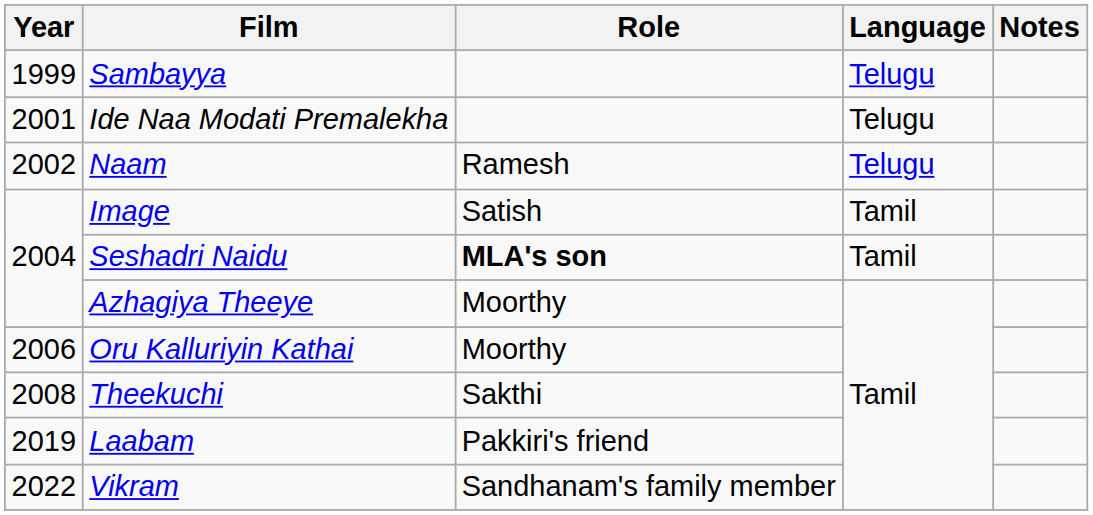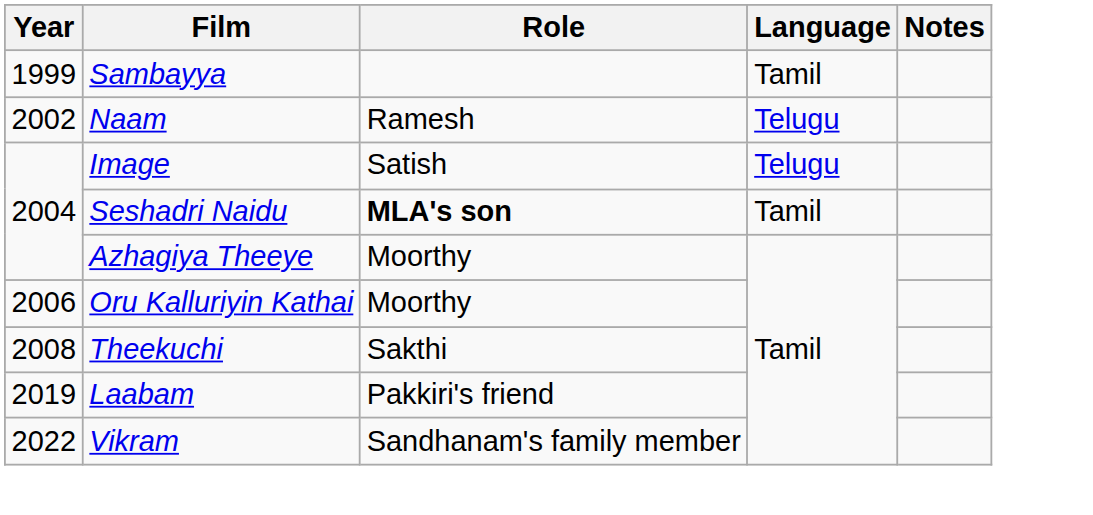 <table class="wikitable sortable">
 <tr>
 <th>Year</th>
 <th>Film</th>
 <th>Role</th>
 <th>Language</th>
 <th>Notes</th>
 </tr>
 <tr>
 <td>1999</td>
 <td><em><a href='#'>Sambayya</a></em></td>
 <td></td>
-<td><a href='#'>Telugu</a></td>
-<td></td>
-</tr>
-<tr>
-<td>2001</td>
-<td><em>Ide Naa Modati Premalekha</em></td>
-<td></td>
-<td>Telugu</td>
+<td>Tamil</td>
 <td></td>
 </tr>
 <tr>
 <td>2002</td>
 <td><em><a href='#'>Naam</a></em></td>
 <td>Ramesh</td>
 <td><a href='#'>Telugu</a></td>
 <td></td>
 </tr>
 <tr>
 <td rowspan="3">2004</td>
 <td><em><a href='#'>Image</a></em></td>
 <td>Satish</td>
-<td>Tamil</td>
+<td><a href='#'>Telugu</a></td>
 <td></td>
 </tr>
 <tr>
 <td><em><a href='#'>Seshadri Naidu</a></em></td>
 <td><strong>MLA's son</strong></td>
 <td>Tamil</td>
 <td></td>
 </tr>
 <tr>
 <td><em><a href='#'>Azhagiya Theeye</a></em></td>
 <td>Moorthy</td>
 <td rowspan="5">Tamil</td>
 <td></td>
 </tr>
 <tr>
 <td>2006</td>
 <td><em><a href='#'>Oru Kalluriyin Kathai</a></em></td>
 <td>Moorthy</td>
 <td></td>
 </tr>
 <tr>
 <td>2008</td>
 <td><em><a href='#'>Theekuchi</a></em></td>
 <td>Sakthi</td>
 <td></td>
 </tr>
 <tr>
 <td>2019</td>
 <td><em><a href='#'>Laabam</a></em></td>
 <td>Pakkiri's friend</td>
 <td></td>
 </tr>
 <tr>
 <td>2022</td>
 <td><em><a href='#'>Vikram</a></em></td>
 <td>Sandhanam's family member</td>
 <td></td>
 </tr>
 </table>
